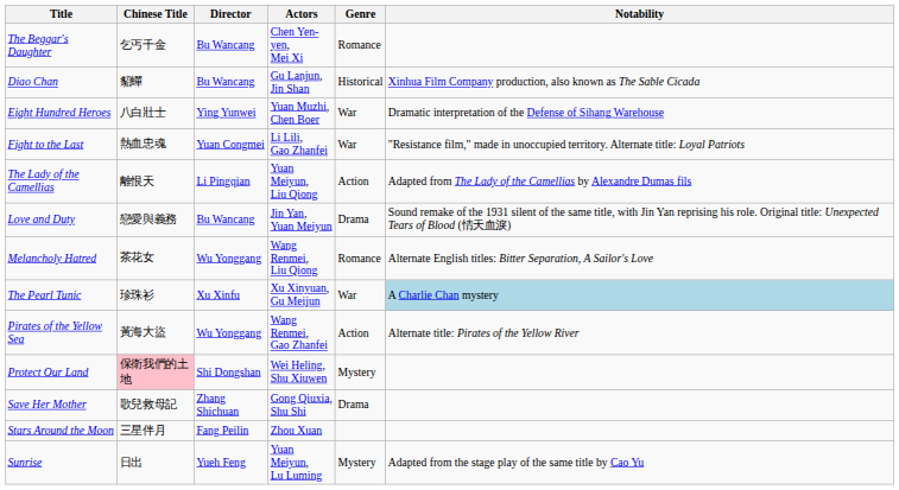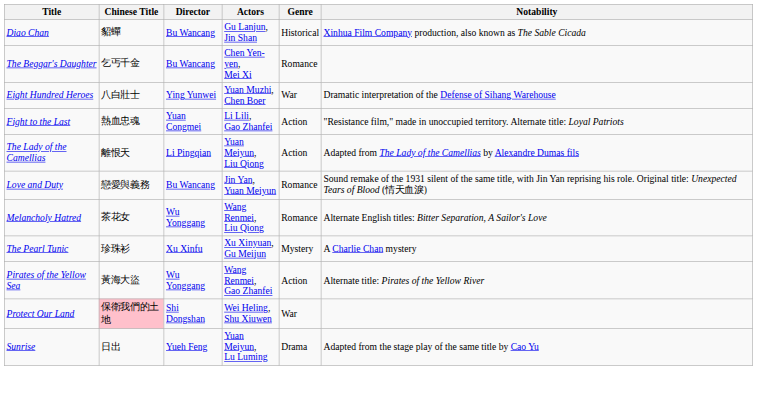 <table class="wikitable">
 <tr>
 <th>Title</th>
 <th>Chinese Title</th>
 <th>Director</th>
 <th>Actors</th>
 <th>Genre</th>
 <th>Notability</th>
 </tr>
 <tr>
+<td><em><a href='#'>Diao Chan</a></em></td>
+<td>貂蟬</td>
+<td><a href='#'>Bu Wancang</a></td>
+<td><a href='#'>Gu Lanjun</a>,<br><a href='#'>Jin Shan</a></td>
+<td>Historical</td>
+<td><a href='#'>Xinhua Film Company</a> production, also known as <em>The Sable Cicada</em></td>
+</tr>
+<tr>
 <td><em><a href='#'>The Beggar's Daughter</a></em></td>
 <td>乞丐千金</td>
 <td><a href='#'>Bu Wancang</a></td>
 <td><a href='#'>Chen Yen-yen</a>,<br><a href='#'>Mei Xi</a><br></td>
 <td>Romance</td>
 <td></td>
-</tr>
-<tr>
-<td><em><a href='#'>Diao Chan</a></em></td>
-<td>貂蟬</td>
-<td><a href='#'>Bu Wancang</a></td>
-<td><a href='#'>Gu Lanjun</a>,<br><a href='#'>Jin Shan</a></td>
-<td>Historical</td>
-<td><a href='#'>Xinhua Film Company</a> production, also known as <em>The Sable Cicada</em></td>
 </tr>
 <tr>
 <td><em><a href='#'>Eight Hundred Heroes</a></em></td>
 <td>八白壯士</td>
 <td><a href='#'>Ying Yunwei</a></td>
 <td><a href='#'>Yuan Muzhi</a>,<br><a href='#'>Chen Boer</a><br></td>
 <td>War</td>
 <td>Dramatic interpretation of the <a href='#'>Defense of Sihang Warehouse</a></td>
 </tr>
 <tr>
 <td><em><a href='#'>Fight to the Last</a></em></td>
 <td>熱血忠魂</td>
 <td><a href='#'>Yuan Congmei</a></td>
 <td><a href='#'>Li Lili</a>,<br><a href='#'>Gao Zhanfei</a><br></td>
-<td>War</td>
+<td>Action</td>
 <td>"Resistance film," made in unoccupied territory.  Alternate title:  <em>Loyal Patriots</em></td>
 </tr>
 <tr>
 <td><em><a href='#'>The Lady of the Camellias</a></em></td>
 <td>離恨天</td>
 <td><a href='#'>Li Pingqian</a></td>
 <td><a href='#'>Yuan Meiyun</a>,<br><a href='#'>Liu Qiong</a></td>
 <td>Action</td>
 <td>Adapted from <em><a href='#'>The Lady of the Camellias</a></em> by <a href='#'>Alexandre Dumas fils</a></td>
 </tr>
 <tr>
 <td><em><a href='#'>Love and Duty</a></em></td>
 <td>戀愛與義務</td>
 <td><a href='#'>Bu Wancang</a></td>
 <td><a href='#'>Jin Yan</a>,<br><a href='#'>Yuan Meiyun</a><br></td>
-<td>Drama</td>
+<td>Romance</td>
 <td>Sound remake of the 1931 silent of the same title, with Jin Yan reprising his role.  Original title:  <em>Unexpected Tears of Blood</em> (情天血淚)</td>
 </tr>
 <tr>
 <td><em><a href='#'>Melancholy Hatred</a></em></td>
 <td>茶花女</td>
 <td><a href='#'>Wu Yonggang</a></td>
 <td><a href='#'>Wang Renmei</a>,<br><a href='#'>Liu Qiong</a><br></td>
 <td>Romance</td>
 <td>Alternate English titles:  <em>Bitter Separation</em>, <em>A Sailor's Love</em></td>
 </tr>
 <tr>
 <td><em><a href='#'>The Pearl Tunic</a></em></td>
 <td>珍珠衫</td>
 <td><a href='#'>Xu Xinfu</a></td>
 <td><a href='#'>Xu Xinyuan</a>,<br><a href='#'>Gu Meijun</a><br></td>
-<td>War</td>
-<td style="background: lightblue;">A <a href='#'>Charlie Chan</a> mystery</td>
+<td>Mystery</td>
+<td>A <a href='#'>Charlie Chan</a> mystery</td>
 </tr>
 <tr>
 <td><em><a href='#'>Pirates of the Yellow Sea</a></em></td>
 <td>黃海大盜</td>
 <td><a href='#'>Wu Yonggang</a></td>
 <td><a href='#'>Wang Renmei</a>,<br><a href='#'>Gao Zhanfei</a><br></td>
 <td>Action</td>
 <td>Alternate title:  <em>Pirates of the Yellow River</em></td>
 </tr>
 <tr>
 <td><em><a href='#'>Protect Our Land</a></em></td>
 <td style="background: pink;">保衛我們的土地</td>
 <td><a href='#'>Shi Dongshan</a></td>
 <td><a href='#'>Wei Heling</a>,<br><a href='#'>Shu Xiuwen</a></td>
-<td>Mystery</td>
-<td></td>
-</tr>
-<tr>
-<td><em><a href='#'>Save Her Mother</a></em></td>
-<td>歌兒救母記</td>
-<td><a href='#'>Zhang Shichuan</a></td>
-<td><a href='#'>Gong Qiuxia</a>,<br><a href='#'>Shu Shi</a><br></td>
-<td>Drama</td>
-<td></td>
-</tr>
-<tr>
-<td><em><a href='#'>Stars Around the Moon</a></em></td>
-<td>三星伴月</td>
-<td><a href='#'>Fang Peilin</a></td>
-<td><a href='#'>Zhou Xuan</a></td>
-<td></td>
+<td>War</td>
 <td></td>
 </tr>
 <tr>
 <td><em><a href='#'>Sunrise</a></em></td>
 <td>日出</td>
 <td><a href='#'>Yueh Feng</a></td>
 <td><a href='#'>Yuan Meiyun</a>,<br><a href='#'>Lu Luming</a><br></td>
-<td>Mystery</td>
+<td>Drama</td>
 <td>Adapted from the stage play of the same title by <a href='#'>Cao Yu</a></td>
 </tr>
 </table>
